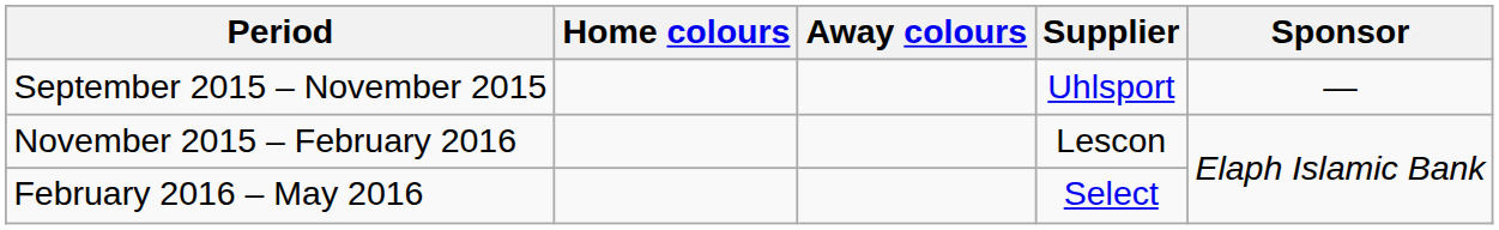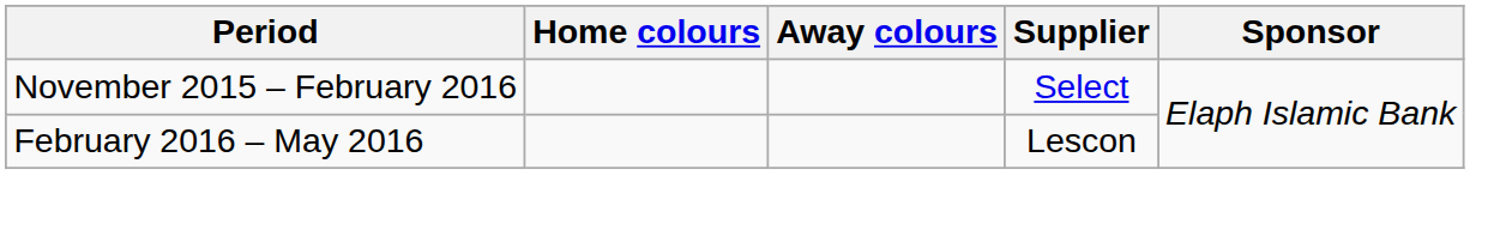 <table class="wikitable" style="text-align: center">
 <tr>
 <th>Period</th>
 <th>Home <a href='#'>colours</a></th>
 <th>Away <a href='#'>colours</a></th>
 <th>Supplier</th>
 <th>Sponsor</th>
 </tr>
 <tr>
-<td align=left>September 2015 – November 2015</td>
-<td></td>
-<td></td>
-<td><a href='#'>Uhlsport</a></td>
-<td>—</td>
-</tr>
-<tr>
 <td align=left>November 2015 – February 2016</td>
 <td></td>
 <td></td>
-<td>Lescon</td>
+<td><a href='#'>Select</a></td>
 <td rowspan="2"><em>Elaph Islamic Bank</em></td>
 </tr>
 <tr>
 <td align=left>February 2016 – May 2016</td>
 <td></td>
 <td></td>
-<td><a href='#'>Select</a></td>
+<td>Lescon</td>
 </tr>
 </table>
